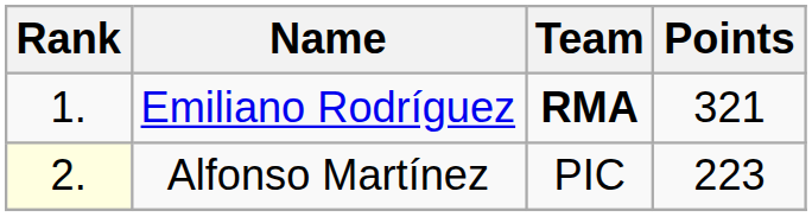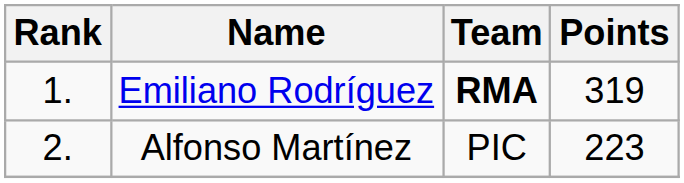 <table class="wikitable" style="text-align: center;">
 <tr>
 <th>Rank</th>
 <th>Name</th>
 <th>Team</th>
 <th>Points</th>
 </tr>
 <tr>
 <td>1.</td>
 <td><a href='#'>Emiliano Rodríguez</a></td>
 <td><strong>RMA</strong></td>
-<td>321</td>
+<td>319</td>
 </tr>
 <tr>
-<td style="background: lightyellow;">2.</td>
+<td>2.</td>
 <td>Alfonso Martínez</td>
 <td>PIC</td>
 <td>223</td>
 </tr>
 <tr>
 </tr>
 </table>
